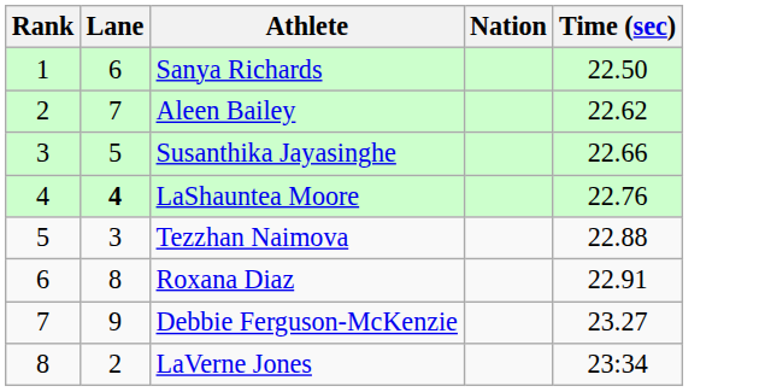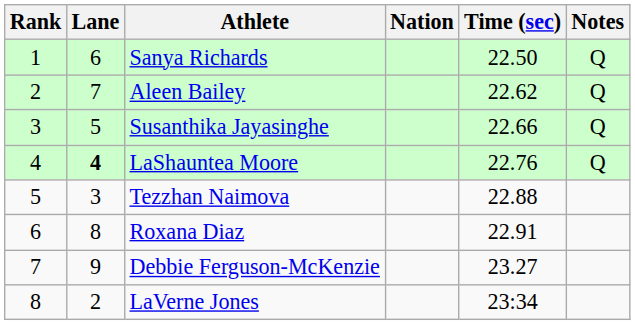 <table class="wikitable sortable" style="text-align:center">
 <tr>
 <th>Rank</th>
 <th>Lane</th>
 <th>Athlete</th>
 <th>Nation</th>
 <th>Time (<a href='#'>sec</a>)</th>
+<th>Notes</th>
 </tr>
 <tr bgcolor=ccffcc>
 <td>1</td>
 <td>6</td>
 <td align="left"><a href='#'>Sanya Richards</a></td>
 <td align=left></td>
 <td>22.50</td>
+<td>Q</td>
 </tr>
 <tr bgcolor=ccffcc>
 <td>2</td>
 <td>7</td>
 <td align="left"><a href='#'>Aleen Bailey</a></td>
 <td align=left></td>
 <td>22.62</td>
+<td>Q</td>
 </tr>
 <tr bgcolor=ccffcc>
 <td>3</td>
 <td>5</td>
 <td align="left"><a href='#'>Susanthika Jayasinghe</a></td>
 <td align=left></td>
 <td>22.66</td>
+<td>Q</td>
 </tr>
 <tr bgcolor=ccffcc>
 <td>4</td>
 <td><strong>4</strong></td>
 <td align="left"><a href='#'>LaShauntea Moore</a></td>
 <td align=left></td>
 <td>22.76</td>
+<td>Q</td>
 </tr>
 <tr>
 <td>5</td>
 <td>3</td>
 <td align="left"><a href='#'>Tezzhan Naimova</a></td>
 <td align=left></td>
 <td>22.88</td>
+<td></td>
 </tr>
 <tr>
 <td>6</td>
 <td>8</td>
 <td align="left"><a href='#'>Roxana Diaz</a></td>
 <td align=left></td>
 <td>22.91</td>
+<td></td>
 </tr>
 <tr>
 <td>7</td>
 <td>9</td>
 <td align="left"><a href='#'>Debbie Ferguson-McKenzie</a></td>
 <td align=left></td>
 <td>23.27</td>
+<td></td>
 </tr>
 <tr>
 <td>8</td>
 <td>2</td>
 <td align="left"><a href='#'>LaVerne Jones</a></td>
 <td align=left></td>
 <td>23:34</td>
+<td></td>
 </tr>
 </table>
